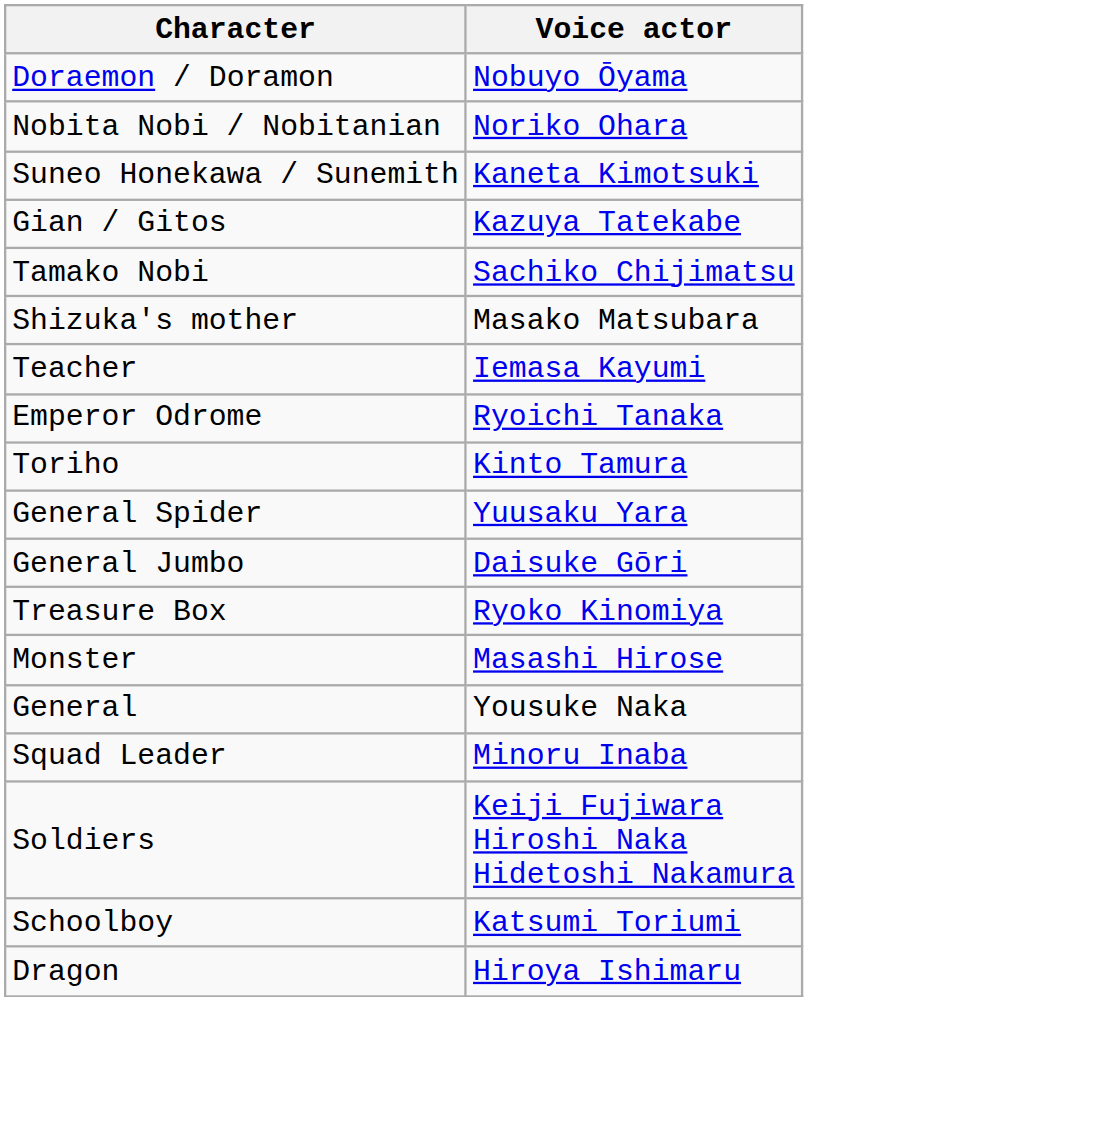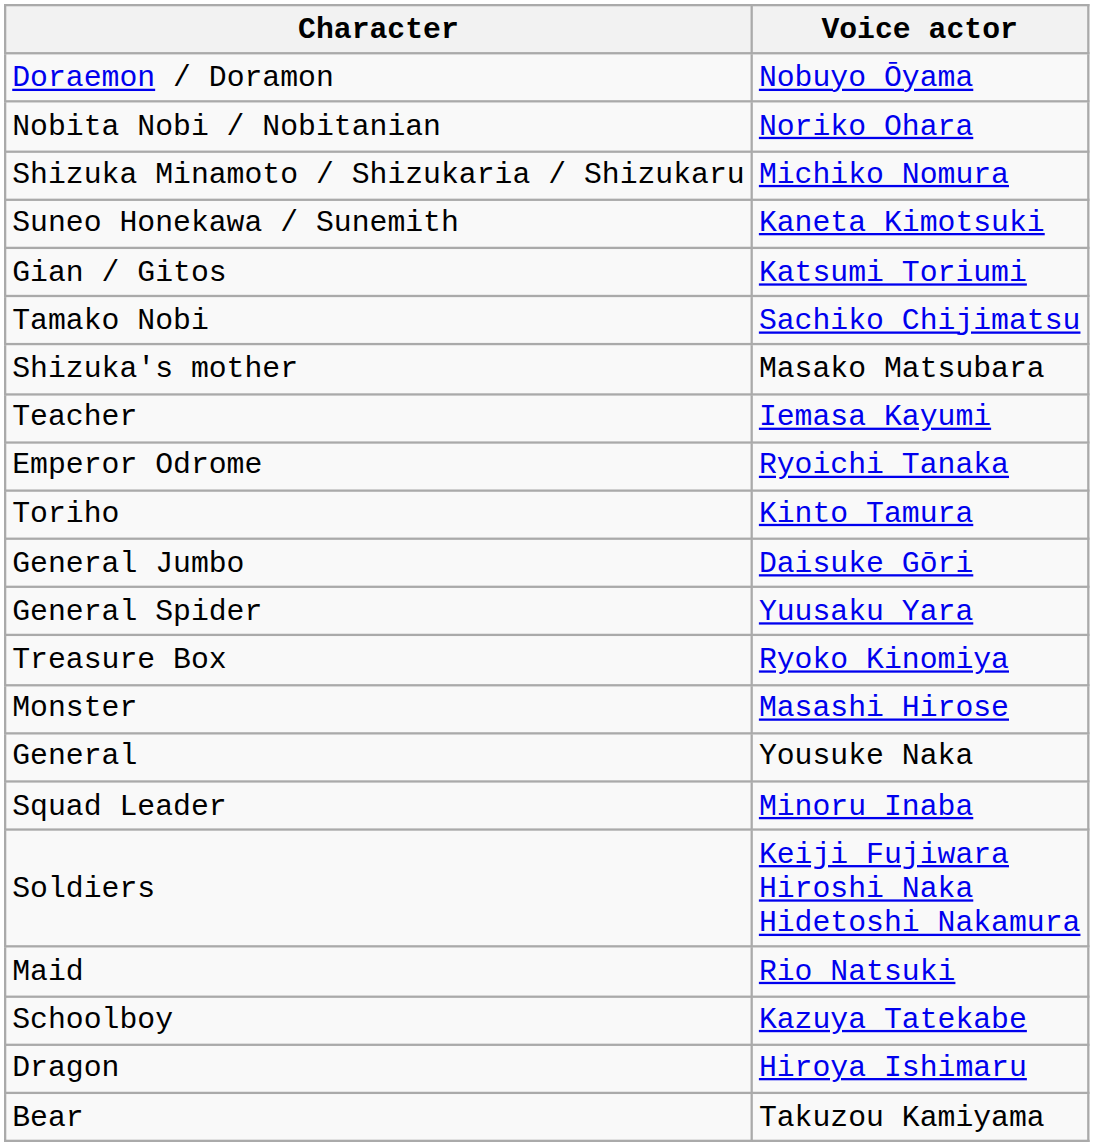 <table class="wikitable">
 <tr>
 <th>Character</th>
 <th>Voice actor</th>
 </tr>
 <tr>
 <td><a href='#'>Doraemon</a> / Doramon</td>
 <td><a href='#'>Nobuyo Ōyama</a></td>
 </tr>
 <tr>
 <td>Nobita Nobi / Nobitanian</td>
 <td><a href='#'>Noriko Ohara</a></td>
 </tr>
 <tr>
+<td>Shizuka Minamoto / Shizukaria / Shizukaru</td>
+<td><a href='#'>Michiko Nomura</a></td>
+</tr>
+<tr>
 <td>Suneo Honekawa / Sunemith</td>
 <td><a href='#'>Kaneta Kimotsuki</a></td>
 </tr>
 <tr>
 <td>Gian / Gitos</td>
-<td><a href='#'>Kazuya Tatekabe</a></td>
+<td><a href='#'>Katsumi Toriumi</a></td>
 </tr>
 <tr>
 <td>Tamako Nobi</td>
 <td><a href='#'>Sachiko Chijimatsu</a></td>
 </tr>
 <tr>
 <td>Shizuka's mother</td>
 <td>Masako Matsubara</td>
 </tr>
 <tr>
 <td>Teacher</td>
 <td><a href='#'>Iemasa Kayumi</a></td>
 </tr>
 <tr>
 <td>Emperor Odrome</td>
 <td><a href='#'>Ryoichi Tanaka</a></td>
 </tr>
 <tr>
 <td>Toriho</td>
 <td><a href='#'>Kinto Tamura</a></td>
 </tr>
 <tr>
+<td>General Jumbo</td>
+<td><a href='#'>Daisuke Gōri</a></td>
+</tr>
+<tr>
 <td>General Spider</td>
 <td><a href='#'>Yuusaku Yara</a></td>
-</tr>
-<tr>
-<td>General Jumbo</td>
-<td><a href='#'>Daisuke Gōri</a></td>
 </tr>
 <tr>
 <td>Treasure Box</td>
 <td><a href='#'>Ryoko Kinomiya</a></td>
 </tr>
 <tr>
 <td>Monster</td>
 <td><a href='#'>Masashi Hirose</a></td>
 </tr>
 <tr>
 <td>General</td>
 <td>Yousuke Naka</td>
 </tr>
 <tr>
 <td>Squad Leader</td>
 <td><a href='#'>Minoru Inaba</a></td>
 </tr>
 <tr>
 <td>Soldiers</td>
 <td><a href='#'>Keiji Fujiwara</a><br><a href='#'>Hiroshi Naka</a><br><a href='#'>Hidetoshi Nakamura</a></td>
 </tr>
 <tr>
+<td>Maid</td>
+<td><a href='#'>Rio Natsuki</a></td>
+</tr>
+<tr>
 <td>Schoolboy</td>
-<td><a href='#'>Katsumi Toriumi</a></td>
+<td><a href='#'>Kazuya Tatekabe</a></td>
 </tr>
 <tr>
 <td>Dragon</td>
 <td><a href='#'>Hiroya Ishimaru</a></td>
 </tr>
 <tr>
+<td>Bear</td>
+<td>Takuzou Kamiyama</td>
+</tr>
+<tr>
 </tr>
 </table>
